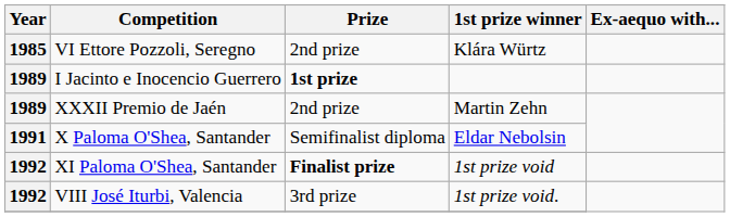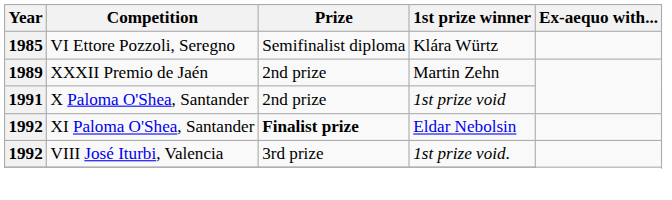 <table class="wikitable">
 <tr>
 <th>Year</th>
 <th>Competition</th>
 <th>Prize</th>
 <th>1st prize winner</th>
 <th>Ex-aequo with...</th>
 </tr>
 <tr>
 <th>1985</th>
 <td> VI Ettore Pozzoli, Seregno</td>
-<td> 2nd prize</td>
+<td>Semifinalist diploma</td>
 <td> Klára Würtz</td>
-<td></td>
-</tr>
-<tr>
-<th>1989</th>
-<td> I Jacinto e Inocencio Guerrero</td>
-<td> <strong>1st prize</strong></td>
-<td></td>
 <td></td>
 </tr>
 <tr>
 <th>1989</th>
 <td> XXXII Premio de Jaén</td>
 <td> 2nd prize</td>
 <td> Martin Zehn</td>
 </tr>
 <tr>
 <th>1991</th>
 <td> X <a href='#'>Paloma O'Shea</a>, Santander</td>
-<td>Semifinalist diploma</td>
-<td> <a href='#'>Eldar Nebolsin</a></td>
+<td> 2nd prize</td>
+<td><em>1st prize void</em></td>
 </tr>
 <tr>
 <th>1992</th>
 <td> XI <a href='#'>Paloma O'Shea</a>, Santander</td>
 <td><strong>Finalist prize</strong></td>
-<td><em>1st prize void</em></td>
+<td> <a href='#'>Eldar Nebolsin</a></td>
 <td></td>
 </tr>
 <tr>
 <th>1992</th>
 <td> VIII <a href='#'>José Iturbi</a>, Valencia</td>
 <td> 3rd prize</td>
 <td><em>1st prize void</em>.</td>
 </tr>
 <tr>
 </tr>
 </table>
